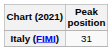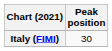 <table class="wikitable sortable plainrowheaders" style="text-align:center">
 <tr>
 <th scope="col">Chart (2021)</th>
 <th scope="col">Peak<br>position</th>
 </tr>
 <tr>
 </tr>
 <tr>
 <th scope="row">Italy (<a href='#'>FIMI</a>)</th>
-<td>31</td>
+<td>30</td>
 </tr>
 <tr>
 </tr>
 <tr>
 </tr>
 <tr>
 </tr>
 <tr>
 </tr>
 <tr>
 </tr>
 </table>
